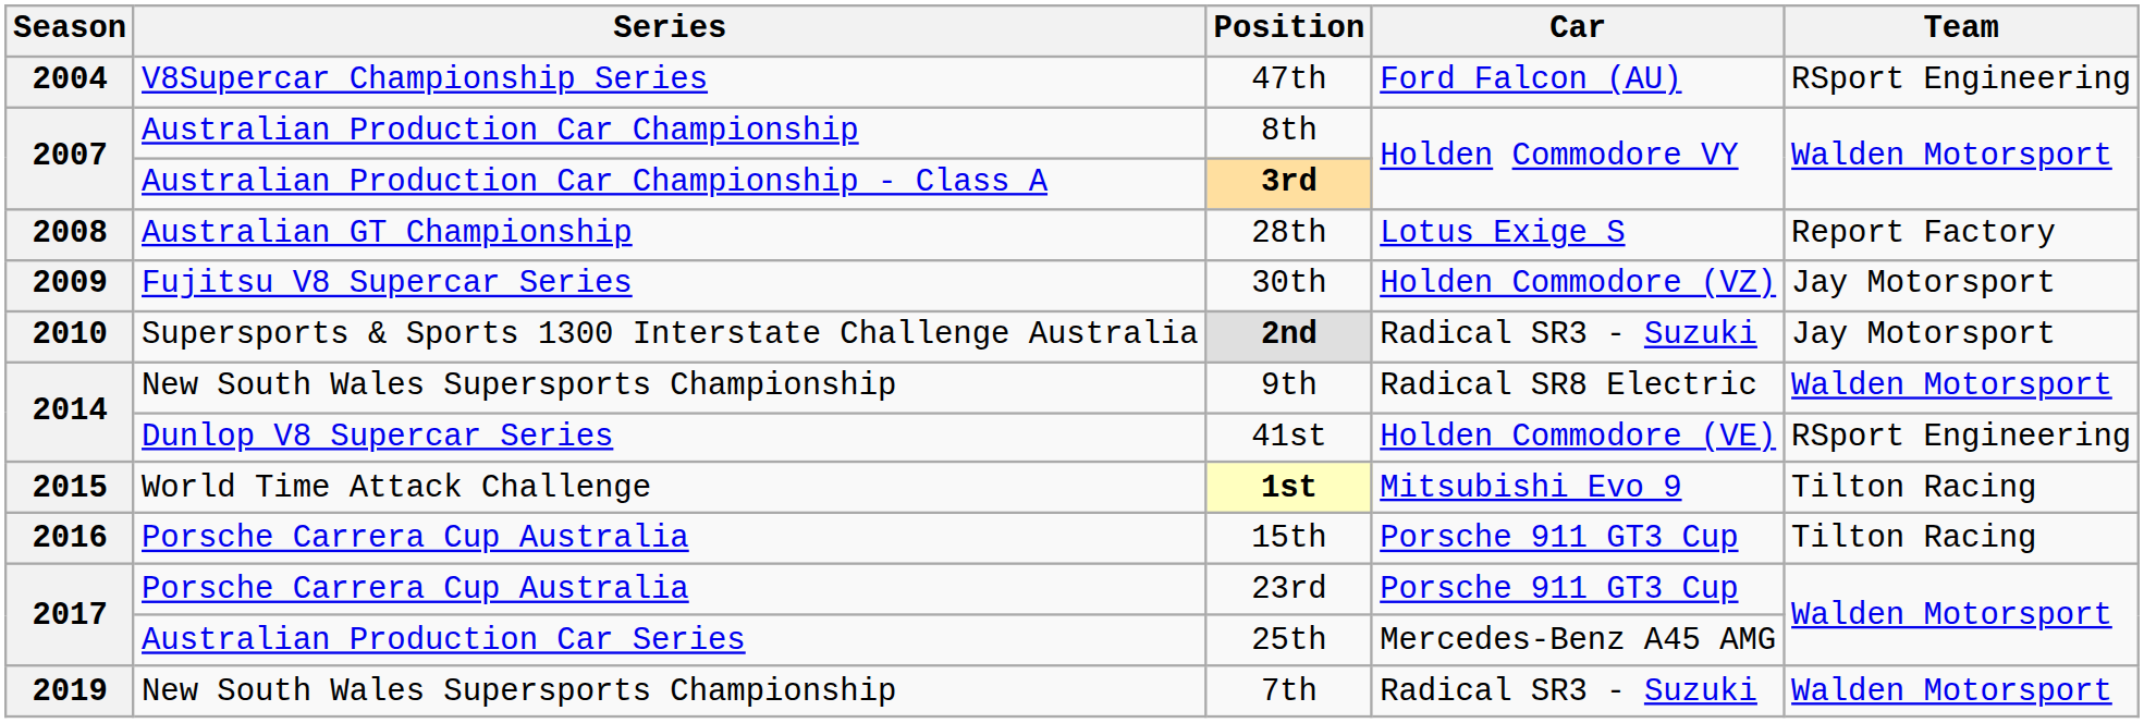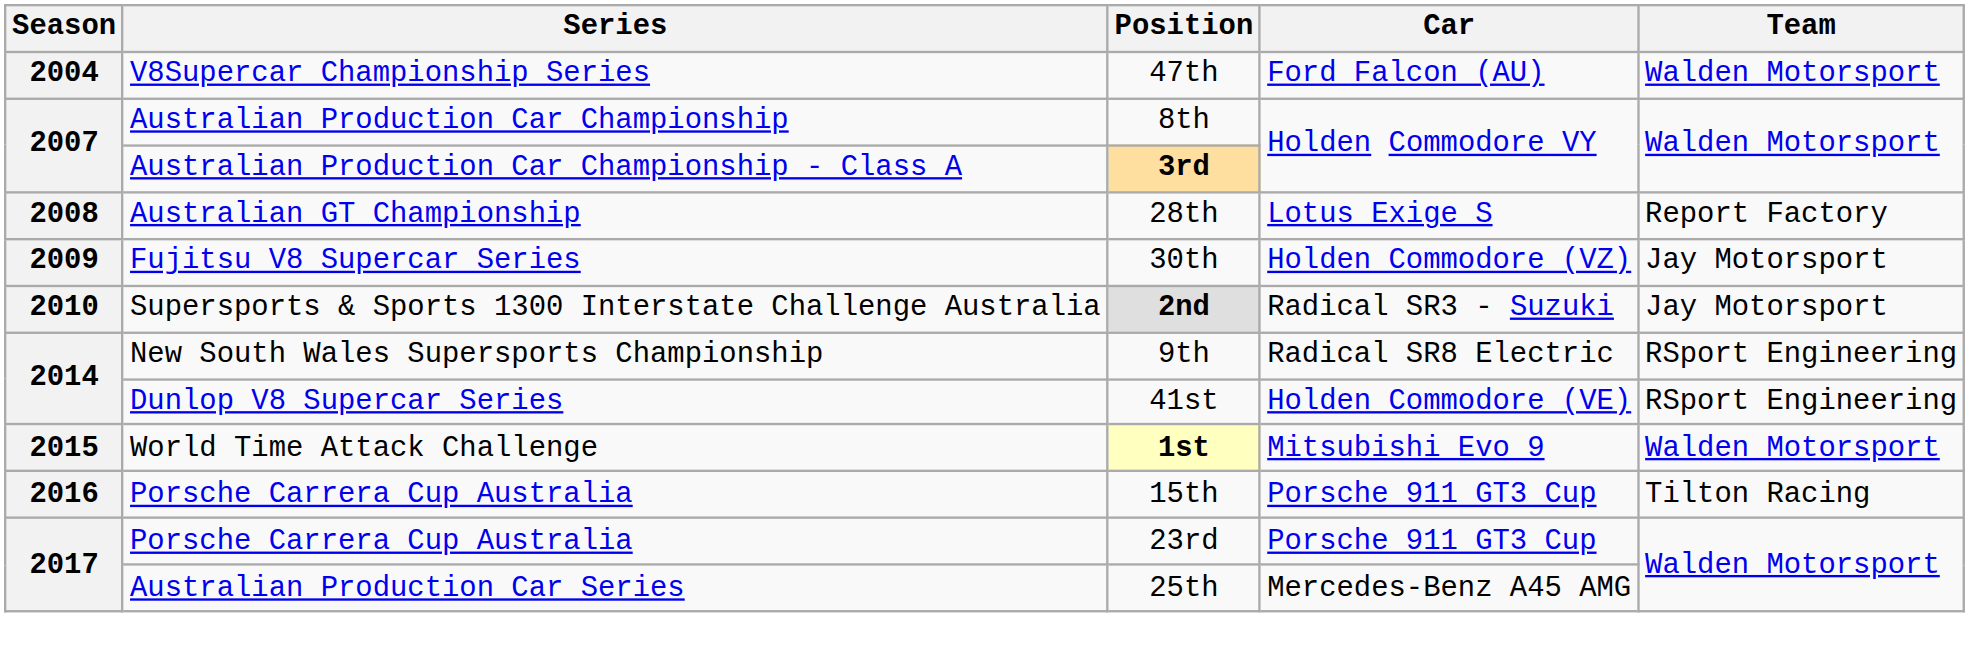 <table class="wikitable" style="font-size: 95%;">
 <tr>
 <th>Season</th>
 <th>Series</th>
 <th>Position</th>
 <th>Car</th>
 <th>Team</th>
 </tr>
 <tr>
 <th>2004</th>
 <td><a href='#'>V8Supercar Championship Series</a></td>
 <td align="center">47th</td>
 <td><a href='#'>Ford Falcon (AU)</a></td>
-<td>RSport Engineering</td>
+<td><a href='#'>Walden Motorsport</a></td>
 </tr>
 <tr>
 <th rowspan=2>2007</th>
 <td><a href='#'>Australian Production Car Championship</a></td>
 <td align="center">8th</td>
 <td rowspan=2><a href='#'>Holden</a> <a href='#'>Commodore VY</a></td>
 <td rowspan=2><a href='#'>Walden Motorsport</a></td>
 </tr>
 <tr>
 <td><a href='#'>Australian Production Car Championship - Class A</a></td>
 <td align="center" style="background:#ffdf9f;"><strong>3rd</strong></td>
 </tr>
 <tr>
 <th>2008</th>
 <td><a href='#'>Australian GT Championship</a></td>
 <td align="center">28th</td>
 <td><a href='#'>Lotus Exige S</a></td>
 <td>Report Factory</td>
 </tr>
 <tr>
 <th>2009</th>
 <td><a href='#'>Fujitsu V8 Supercar Series</a></td>
 <td align="center">30th</td>
 <td><a href='#'>Holden Commodore (VZ)</a></td>
 <td>Jay Motorsport</td>
 </tr>
 <tr>
 <th>2010</th>
 <td>Supersports & Sports 1300 Interstate Challenge Australia</td>
 <td style="text-align:center; background:#dfdfdf;"><strong>2nd</strong></td>
 <td>Radical SR3 - <a href='#'>Suzuki</a></td>
 <td>Jay Motorsport</td>
 </tr>
 <tr>
 <th rowspan=2>2014</th>
 <td>New South Wales Supersports Championship</td>
 <td align="center">9th</td>
 <td>Radical SR8 Electric</td>
-<td><a href='#'>Walden Motorsport</a></td>
+<td>RSport Engineering</td>
 </tr>
 <tr>
 <td><a href='#'>Dunlop V8 Supercar Series</a></td>
 <td align="center">41st</td>
 <td><a href='#'>Holden Commodore (VE)</a></td>
 <td>RSport Engineering</td>
 </tr>
 <tr>
 <th>2015</th>
 <td>World Time Attack Challenge</td>
 <td align="center" style="background:#ffffbf;"><strong>1st</strong></td>
 <td><a href='#'>Mitsubishi Evo 9</a></td>
-<td>Tilton Racing</td>
+<td><a href='#'>Walden Motorsport</a></td>
 </tr>
 <tr>
 <th>2016</th>
 <td><a href='#'>Porsche Carrera Cup Australia</a></td>
 <td align="center">15th</td>
 <td><a href='#'>Porsche 911 GT3 Cup</a></td>
 <td>Tilton Racing</td>
 </tr>
 <tr>
 <th rowspan=2>2017</th>
 <td><a href='#'>Porsche Carrera Cup Australia</a></td>
 <td align="center">23rd</td>
 <td><a href='#'>Porsche 911 GT3 Cup</a></td>
 <td rowspan=2><a href='#'>Walden Motorsport</a></td>
 </tr>
 <tr>
 <td><a href='#'>Australian Production Car Series</a></td>
 <td align="center">25th</td>
 <td>Mercedes-Benz A45 AMG</td>
 </tr>
-<tr>
-<th>2019</th>
-<td>New South Wales Supersports Championship</td>
-<td align="center">7th</td>
-<td>Radical SR3 - <a href='#'>Suzuki</a></td>
-<td><a href='#'>Walden Motorsport</a></td>
-</tr>
 </table>
